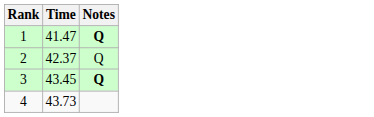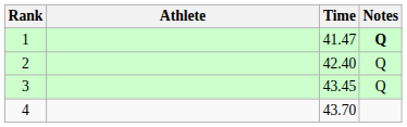 <table class="wikitable" style="text-align:center">
 <tr>
 <th>Rank</th>
+<th Style="width:18em">Athlete</th>
 <th>Time</th>
 <th>Notes</th>
 </tr>
 <tr style="background:#cfc">
 <td>1</td>
+<td style="text-align:left"></td>
 <td>41.47</td>
 <td><strong>Q</strong></td>
 </tr>
 <tr style="background:#cfc">
 <td>2</td>
-<td>42.37</td>
+<td style="text-align:left"></td>
+<td>42.40</td>
 <td>Q</td>
 </tr>
 <tr style="background:#cfc">
 <td>3</td>
+<td style="text-align:left"></td>
 <td>43.45</td>
-<td><strong>Q</strong></td>
+<td>Q</td>
 </tr>
 <tr>
 <td>4</td>
-<td>43.73</td>
+<td style="text-align:left"></td>
+<td>43.70</td>
 <td></td>
 </tr>
 </table>
